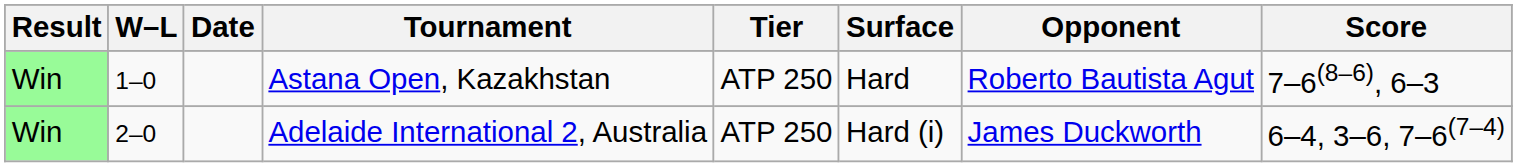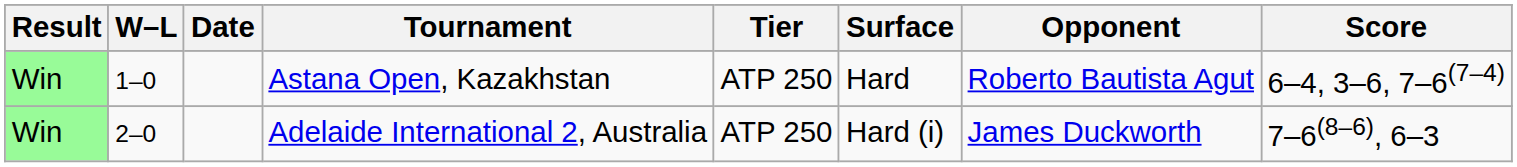 <table class="sortable wikitable">
 <tr>
 <th>Result</th>
 <th class="unsortable">W–L</th>
 <th>Date</th>
 <th>Tournament</th>
 <th>Tier</th>
 <th>Surface</th>
 <th>Opponent</th>
 <th class="unsortable">Score</th>
 </tr>
 <tr>
 <td bgcolor=98fb98>Win</td>
 <td><small>1–0</small></td>
 <td><a href='#'></a></td>
 <td><a href='#'>Astana Open</a>, Kazakhstan</td>
 <td>ATP 250</td>
 <td>Hard</td>
 <td> <a href='#'>Roberto Bautista Agut</a></td>
-<td>7–6<sup>(8–6)</sup>, 6–3</td>
+<td>6–4, 3–6, 7–6<sup>(7–4)</sup></td>
 </tr>
 <tr>
 <td bgcolor=98fb98>Win</td>
 <td><small>2–0</small></td>
 <td><a href='#'></a></td>
 <td><a href='#'>Adelaide International 2</a>, Australia</td>
 <td>ATP 250</td>
 <td>Hard (i)</td>
 <td> <a href='#'>James Duckworth</a></td>
-<td>6–4, 3–6, 7–6<sup>(7–4)</sup></td>
+<td>7–6<sup>(8–6)</sup>, 6–3</td>
 </tr>
 </table>
